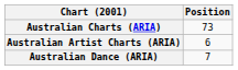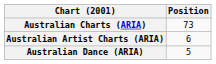 <table class="wikitable plainrowheaders" style="text-align:center">
 <tr>
 <th scope="col">Chart (2001)</th>
 <th scope="col">Position</th>
 </tr>
 <tr>
 <th scope="row">Australian Charts (<a href='#'>ARIA</a>)</th>
 <td>73</td>
 </tr>
 <tr>
 <th scope="row">Australian Artist Charts (ARIA)</th>
 <td>6</td>
 </tr>
 <tr>
 <th scope="row">Australian Dance (ARIA)</th>
-<td>7</td>
+<td>5</td>
 </tr>
 </table>
